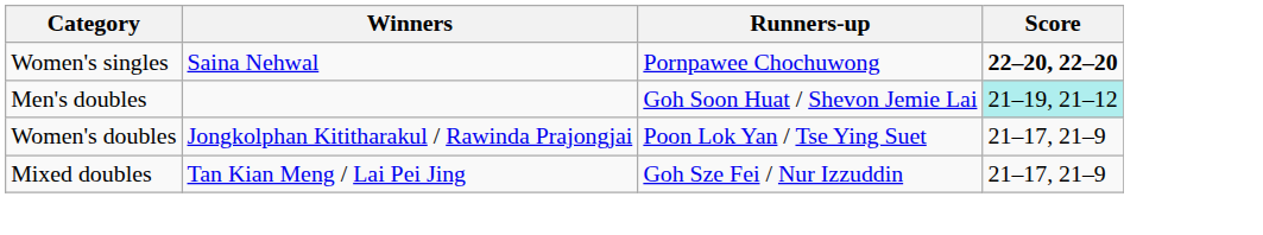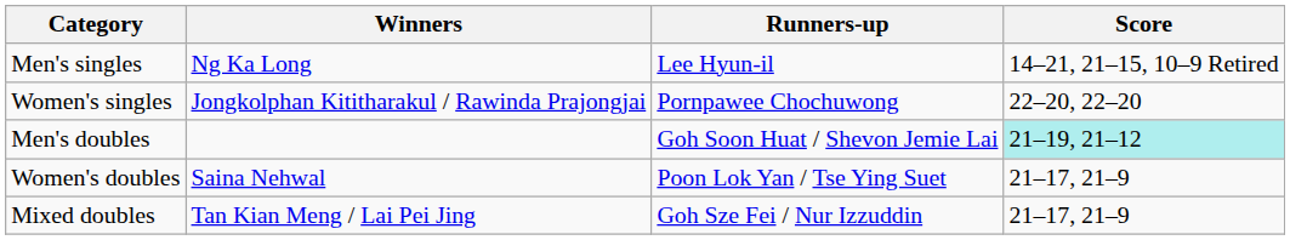 <table class=wikitable style="white-space:nowrap;">
 <tr>
 <th>Category</th>
 <th>Winners</th>
 <th>Runners-up</th>
 <th>Score</th>
 </tr>
 <tr>
+<td>Men's singles</td>
+<td> <a href='#'>Ng Ka Long</a></td>
+<td> <a href='#'>Lee Hyun-il</a></td>
+<td>14–21, 21–15, 10–9 Retired</td>
+</tr>
+<tr>
 <td>Women's singles</td>
-<td> <a href='#'>Saina Nehwal</a></td>
+<td> <a href='#'>Jongkolphan Kititharakul</a> / <a href='#'>Rawinda Prajongjai</a></td>
 <td> <a href='#'>Pornpawee Chochuwong</a></td>
-<td><strong>22–20, 22–20</strong></td>
+<td>22–20, 22–20</td>
 </tr>
 <tr>
 <td>Men's doubles</td>
 <td></td>
 <td> <a href='#'>Goh Soon Huat</a> / <a href='#'>Shevon Jemie Lai</a></td>
 <td style="background: paleturquoise;">21–19, 21–12</td>
 </tr>
 <tr>
 <td>Women's doubles</td>
-<td> <a href='#'>Jongkolphan Kititharakul</a> / <a href='#'>Rawinda Prajongjai</a></td>
+<td> <a href='#'>Saina Nehwal</a></td>
 <td> <a href='#'>Poon Lok Yan</a> / <a href='#'>Tse Ying Suet</a></td>
 <td>21–17, 21–9</td>
 </tr>
 <tr>
 <td>Mixed doubles</td>
 <td> <a href='#'>Tan Kian Meng</a> / <a href='#'>Lai Pei Jing</a></td>
 <td> <a href='#'>Goh Sze Fei</a> / <a href='#'>Nur Izzuddin</a></td>
 <td>21–17, 21–9</td>
 </tr>
 </table>
